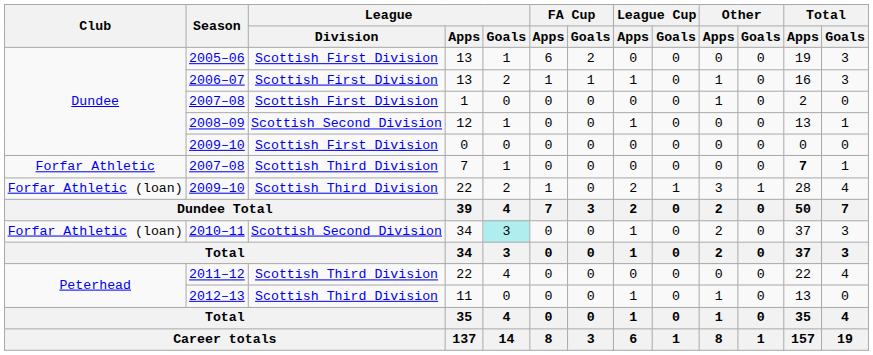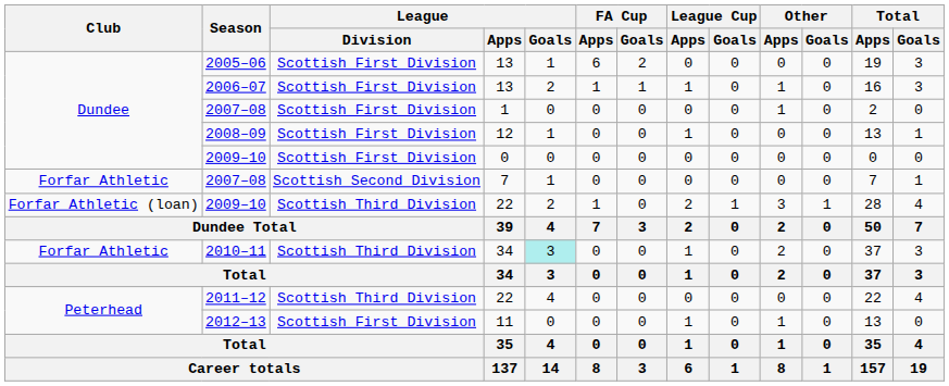 <table class="wikitable" style="text-align: center;">
 <tr>
 <th rowspan="2">Club</th>
 <th rowspan="2">Season</th>
 <th colspan="3">League</th>
 <th colspan="2">FA Cup</th>
 <th colspan="2">League Cup</th>
 <th colspan="2">Other</th>
 <th colspan="2">Total</th>
 </tr>
 <tr>
 <th>Division</th>
 <th>Apps</th>
 <th>Goals</th>
 <th>Apps</th>
 <th>Goals</th>
 <th>Apps</th>
 <th>Goals</th>
 <th>Apps</th>
 <th>Goals</th>
 <th>Apps</th>
 <th>Goals</th>
 </tr>
 <tr>
 <td rowspan="5" valign="center"><a href='#'>Dundee</a></td>
 <td><a href='#'>2005–06</a></td>
 <td><a href='#'>Scottish First Division</a></td>
 <td>13</td>
 <td>1</td>
 <td>6</td>
 <td>2</td>
 <td>0</td>
 <td>0</td>
 <td>0</td>
 <td>0</td>
 <td>19</td>
 <td>3</td>
 </tr>
 <tr>
 <td><a href='#'>2006–07</a></td>
 <td><a href='#'>Scottish First Division</a></td>
 <td>13</td>
 <td>2</td>
 <td>1</td>
 <td>1</td>
 <td>1</td>
 <td>0</td>
 <td>1</td>
 <td>0</td>
 <td>16</td>
 <td>3</td>
 </tr>
 <tr>
 <td><a href='#'>2007–08</a></td>
 <td><a href='#'>Scottish First Division</a></td>
 <td>1</td>
 <td>0</td>
 <td>0</td>
 <td>0</td>
 <td>0</td>
 <td>0</td>
 <td>1</td>
 <td>0</td>
 <td>2</td>
 <td>0</td>
 </tr>
 <tr>
 <td><a href='#'>2008–09</a></td>
-<td><a href='#'>Scottish Second Division</a></td>
+<td><a href='#'>Scottish First Division</a></td>
 <td>12</td>
 <td>1</td>
 <td>0</td>
 <td>0</td>
 <td>1</td>
 <td>0</td>
 <td>0</td>
 <td>0</td>
 <td>13</td>
 <td>1</td>
 </tr>
 <tr>
 <td><a href='#'>2009–10</a></td>
 <td><a href='#'>Scottish First Division</a></td>
 <td>0</td>
 <td>0</td>
 <td>0</td>
 <td>0</td>
 <td>0</td>
 <td>0</td>
 <td>0</td>
 <td>0</td>
 <td>0</td>
 <td>0</td>
 </tr>
 <tr>
 <td rowspan="1" valign="center"><a href='#'>Forfar Athletic</a></td>
 <td><a href='#'>2007–08</a></td>
-<td><a href='#'>Scottish Third Division</a></td>
+<td><a href='#'>Scottish Second Division</a></td>
 <td>7</td>
 <td>1</td>
 <td>0</td>
 <td>0</td>
 <td>0</td>
 <td>0</td>
 <td>0</td>
 <td>0</td>
-<td><strong>7</strong></td>
+<td>7</td>
 <td>1</td>
 </tr>
 <tr>
 <td rowspan="1" valign="center"><a href='#'>Forfar Athletic</a> (loan)</td>
 <td><a href='#'>2009–10</a></td>
 <td><a href='#'>Scottish Third Division</a></td>
 <td>22</td>
 <td>2</td>
 <td>1</td>
 <td>0</td>
 <td>2</td>
 <td>1</td>
 <td>3</td>
 <td>1</td>
 <td>28</td>
 <td>4</td>
 </tr>
 <tr>
 <th colspan="3">Dundee Total</th>
 <th>39</th>
 <th>4</th>
 <th>7</th>
 <th>3</th>
 <th>2</th>
 <th>0</th>
 <th>2</th>
 <th>0</th>
 <th>50</th>
 <th>7</th>
 </tr>
 <tr>
-<td rowspan="1" valign="center"><a href='#'>Forfar Athletic</a> (loan)</td>
+<td rowspan="1" valign="center"><a href='#'>Forfar Athletic</a></td>
 <td><a href='#'>2010–11</a></td>
-<td><a href='#'>Scottish Second Division</a></td>
+<td><a href='#'>Scottish Third Division</a></td>
 <td>34</td>
 <td style="background: paleturquoise;">3</td>
 <td>0</td>
 <td>0</td>
 <td>1</td>
 <td>0</td>
 <td>2</td>
 <td>0</td>
 <td>37</td>
 <td>3</td>
 </tr>
 <tr>
 <th colspan="3">Total</th>
 <th>34</th>
 <th>3</th>
 <th>0</th>
 <th>0</th>
 <th>1</th>
 <th>0</th>
 <th>2</th>
 <th>0</th>
 <th>37</th>
 <th>3</th>
 </tr>
 <tr>
 <td rowspan="2" valign="center"><a href='#'>Peterhead</a></td>
 <td><a href='#'>2011–12</a></td>
 <td><a href='#'>Scottish Third Division</a></td>
 <td>22</td>
 <td>4</td>
 <td>0</td>
 <td>0</td>
 <td>0</td>
 <td>0</td>
 <td>0</td>
 <td>0</td>
 <td>22</td>
 <td>4</td>
 </tr>
 <tr>
 <td><a href='#'>2012–13</a></td>
-<td><a href='#'>Scottish Third Division</a></td>
+<td><a href='#'>Scottish First Division</a></td>
 <td>11</td>
 <td>0</td>
 <td>0</td>
 <td>0</td>
 <td>1</td>
 <td>0</td>
 <td>1</td>
 <td>0</td>
 <td>13</td>
 <td>0</td>
 </tr>
 <tr>
 <th colspan="3">Total</th>
 <th>35</th>
 <th>4</th>
 <th>0</th>
 <th>0</th>
 <th>1</th>
 <th>0</th>
 <th>1</th>
 <th>0</th>
 <th>35</th>
 <th>4</th>
 </tr>
 <tr>
 <th colspan="3">Career totals</th>
 <th>137</th>
 <th>14</th>
 <th>8</th>
 <th>3</th>
 <th>6</th>
 <th>1</th>
 <th>8</th>
 <th>1</th>
 <th>157</th>
 <th>19</th>
 </tr>
 </table>
